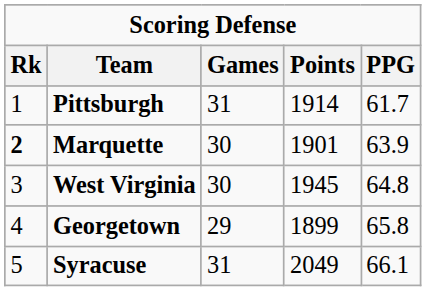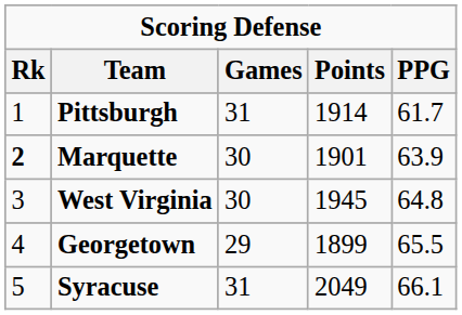 <table class="wikitable" style="white-space:nowrap; font-size:90%;">
 <tr>
 <td colspan=5 align=center><strong>Scoring Defense</strong></td>
 </tr>
 <tr>
 <th>Rk</th>
 <th>Team</th>
 <th>Games</th>
 <th>Points</th>
 <th>PPG</th>
 </tr>
 <tr>
 <td>1</td>
 <td><strong>Pittsburgh</strong></td>
 <td>31</td>
 <td>1914</td>
 <td>61.7</td>
 </tr>
 <tr>
 <td><strong>2</strong></td>
 <td><strong>Marquette</strong></td>
 <td>30</td>
 <td>1901</td>
 <td>63.9</td>
 </tr>
 <tr>
 <td>3</td>
 <td><strong>West Virginia</strong></td>
 <td>30</td>
 <td>1945</td>
 <td>64.8</td>
 </tr>
 <tr>
 <td>4</td>
 <td><strong>Georgetown</strong></td>
 <td>29</td>
 <td>1899</td>
-<td>65.8</td>
+<td>65.5</td>
 </tr>
 <tr>
 <td>5</td>
 <td><strong>Syracuse</strong></td>
 <td>31</td>
 <td>2049</td>
 <td>66.1</td>
 </tr>
 </table>
